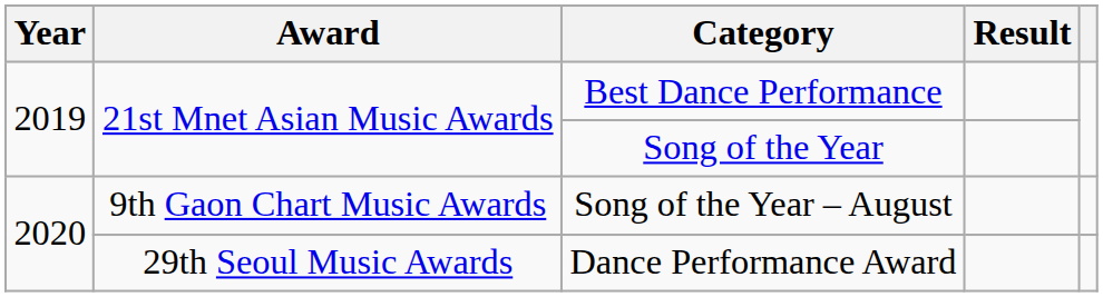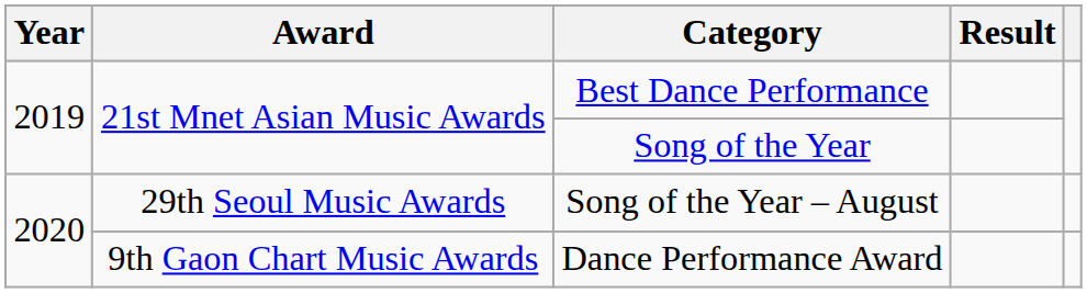 <table class="wikitable" style="text-align:center;">
 <tr>
 <th>Year</th>
 <th>Award</th>
 <th>Category</th>
 <th>Result</th>
 <th></th>
 </tr>
 <tr>
 <td rowspan="2">2019</td>
 <td rowspan="2"><a href='#'>21st Mnet Asian Music Awards</a></td>
 <td><a href='#'>Best Dance Performance</a></td>
 <td></td>
 <td rowspan="2"></td>
 </tr>
 <tr>
 <td><a href='#'>Song of the Year</a></td>
 <td></td>
 </tr>
 <tr>
 <td rowspan="2">2020</td>
-<td>9th <a href='#'>Gaon Chart Music Awards</a></td>
+<td>29th <a href='#'>Seoul Music Awards</a></td>
 <td>Song of the Year – August</td>
 <td></td>
 <td></td>
 </tr>
 <tr>
-<td>29th <a href='#'>Seoul Music Awards</a></td>
+<td>9th <a href='#'>Gaon Chart Music Awards</a></td>
 <td>Dance Performance Award</td>
 <td></td>
 <td></td>
 </tr>
 </table>
